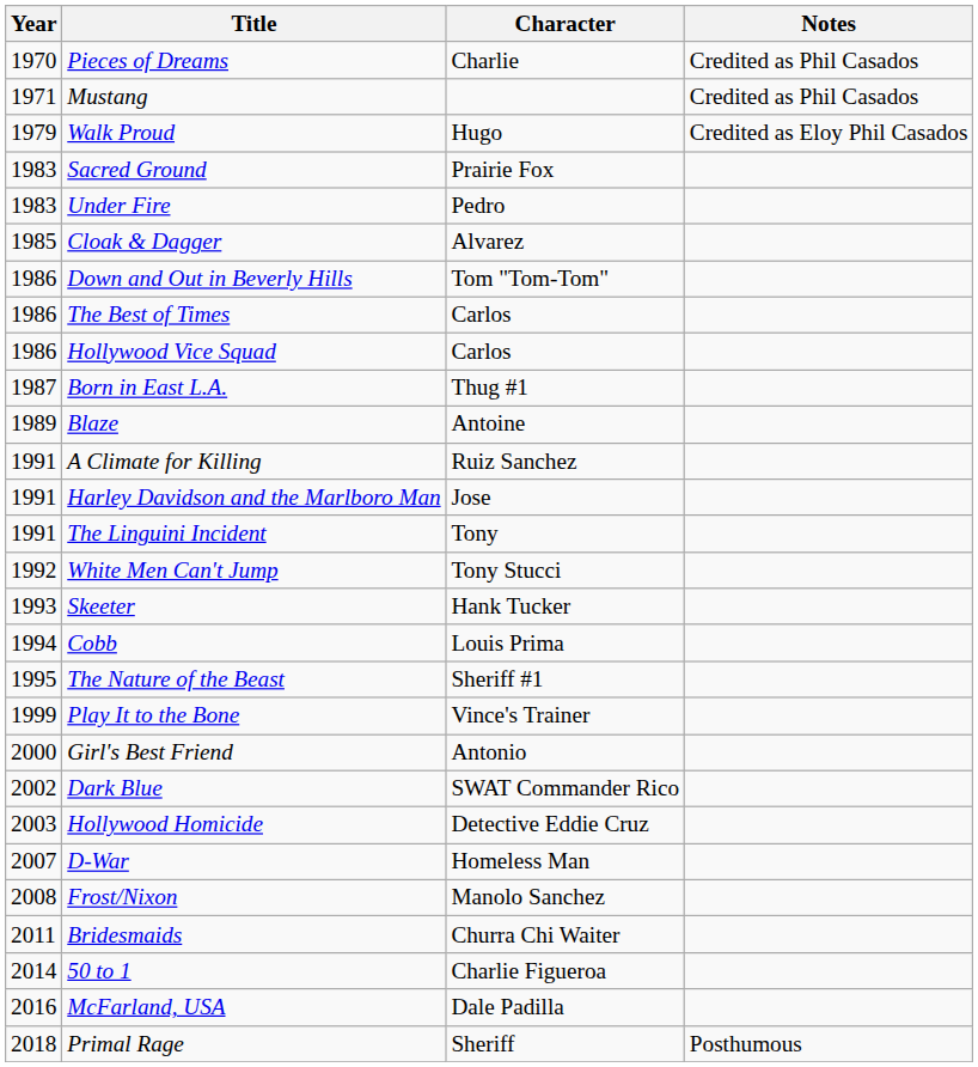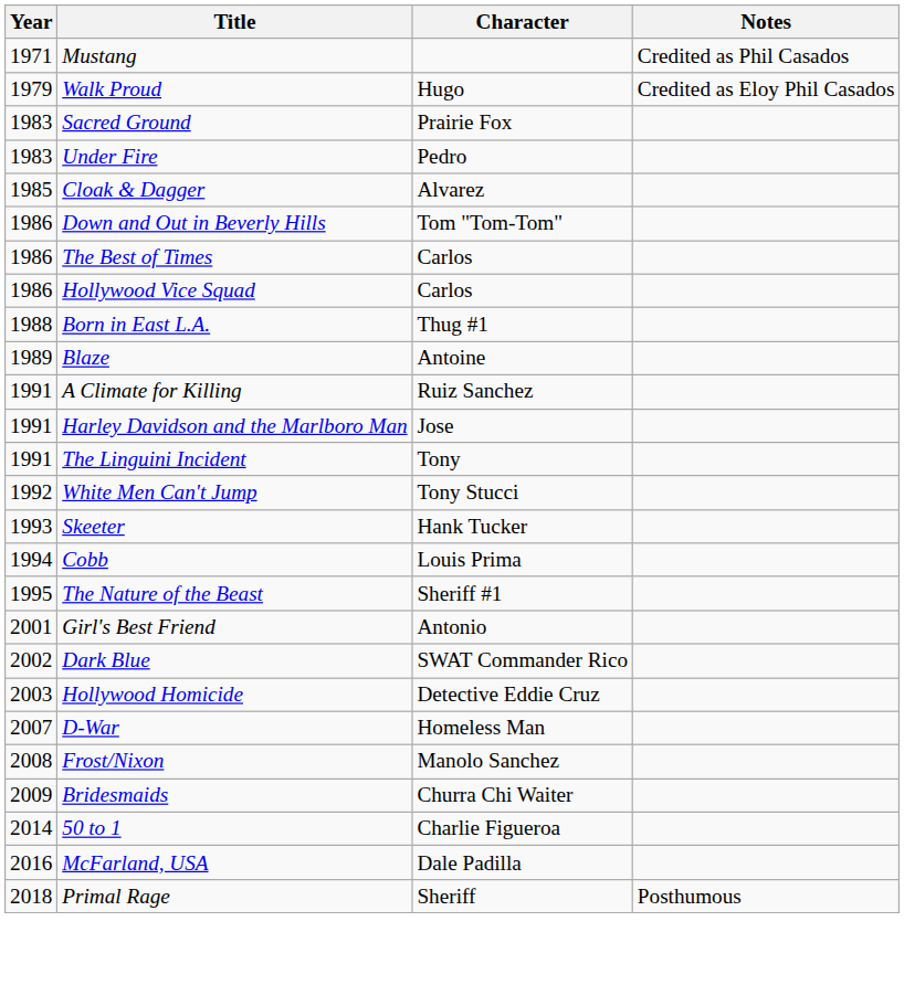 <table class="wikitable">
 <tr>
 <th>Year</th>
 <th>Title</th>
 <th>Character</th>
 <th>Notes</th>
-</tr>
-<tr>
-<td>1970</td>
-<td><em><a href='#'>Pieces of Dreams</a></em></td>
-<td>Charlie</td>
-<td>Credited as Phil Casados</td>
 </tr>
 <tr>
 <td>1971</td>
 <td><em>Mustang</em></td>
 <td></td>
 <td>Credited as Phil Casados</td>
 </tr>
 <tr>
 <td>1979</td>
 <td><em><a href='#'>Walk Proud</a></em></td>
 <td>Hugo</td>
 <td>Credited as Eloy Phil Casados</td>
 </tr>
 <tr>
 <td>1983</td>
 <td><em><a href='#'>Sacred Ground</a></em></td>
 <td>Prairie Fox</td>
 <td></td>
 </tr>
 <tr>
 <td>1983</td>
 <td><em><a href='#'>Under Fire</a></em></td>
 <td>Pedro</td>
 <td></td>
 </tr>
 <tr>
 <td>1985</td>
 <td><em><a href='#'>Cloak & Dagger</a></em></td>
 <td>Alvarez</td>
 <td></td>
 </tr>
 <tr>
 <td>1986</td>
 <td><em><a href='#'>Down and Out in Beverly Hills</a></em></td>
 <td>Tom "Tom-Tom"</td>
 <td></td>
 </tr>
 <tr>
 <td>1986</td>
 <td><em><a href='#'>The Best of Times</a></em></td>
 <td>Carlos</td>
 <td></td>
 </tr>
 <tr>
 <td>1986</td>
 <td><em><a href='#'>Hollywood Vice Squad</a></em></td>
 <td>Carlos</td>
 <td></td>
 </tr>
 <tr>
-<td>1987</td>
+<td>1988</td>
 <td><em><a href='#'>Born in East L.A.</a></em></td>
 <td>Thug #1</td>
 <td></td>
 </tr>
 <tr>
 <td>1989</td>
 <td><em><a href='#'>Blaze</a></em></td>
 <td>Antoine</td>
 <td></td>
 </tr>
 <tr>
 <td>1991</td>
 <td><em>A Climate for Killing</em></td>
 <td>Ruiz Sanchez</td>
 <td></td>
 </tr>
 <tr>
 <td>1991</td>
 <td><em><a href='#'>Harley Davidson and the Marlboro Man</a></em></td>
 <td>Jose</td>
 <td></td>
 </tr>
 <tr>
 <td>1991</td>
 <td><em><a href='#'>The Linguini Incident</a></em></td>
 <td>Tony</td>
 <td></td>
 </tr>
 <tr>
 <td>1992</td>
 <td><em><a href='#'>White Men Can't Jump</a></em></td>
 <td>Tony Stucci</td>
 <td></td>
 </tr>
 <tr>
 <td>1993</td>
 <td><em><a href='#'>Skeeter</a></em></td>
 <td>Hank Tucker</td>
 <td></td>
 </tr>
 <tr>
 <td>1994</td>
 <td><em><a href='#'>Cobb</a></em></td>
 <td>Louis Prima</td>
 <td></td>
 </tr>
 <tr>
 <td>1995</td>
 <td><em><a href='#'>The Nature of the Beast</a></em></td>
 <td>Sheriff #1</td>
 <td></td>
 </tr>
 <tr>
-<td>1999</td>
-<td><em><a href='#'>Play It to the Bone</a></em></td>
-<td>Vince's Trainer</td>
-<td></td>
-</tr>
-<tr>
-<td>2000</td>
+<td>2001</td>
 <td><em>Girl's Best Friend </em></td>
 <td>Antonio</td>
 <td></td>
 </tr>
 <tr>
 <td>2002</td>
 <td><em><a href='#'>Dark Blue</a></em></td>
 <td>SWAT Commander Rico</td>
 <td></td>
 </tr>
 <tr>
 <td>2003</td>
 <td><em><a href='#'>Hollywood Homicide</a></em></td>
 <td>Detective Eddie Cruz</td>
 <td></td>
 </tr>
 <tr>
 <td>2007</td>
 <td><em><a href='#'>D-War</a></em></td>
 <td>Homeless Man</td>
 <td></td>
 </tr>
 <tr>
 <td>2008</td>
 <td><em><a href='#'>Frost/Nixon</a></em></td>
 <td>Manolo Sanchez</td>
 <td></td>
 </tr>
 <tr>
-<td>2011</td>
+<td>2009</td>
 <td><em><a href='#'>Bridesmaids</a></em></td>
 <td>Churra Chi Waiter</td>
 <td></td>
 </tr>
 <tr>
 <td>2014</td>
 <td><em><a href='#'>50 to 1</a></em></td>
 <td>Charlie Figueroa</td>
 <td></td>
 </tr>
 <tr>
 <td>2016</td>
 <td><em><a href='#'>McFarland, USA </a></em></td>
 <td>Dale Padilla</td>
 <td></td>
 </tr>
 <tr>
 <td>2018</td>
 <td><em>Primal Rage</em></td>
 <td>Sheriff</td>
 <td>Posthumous</td>
 </tr>
 </table>
